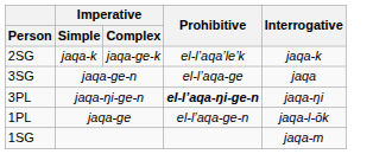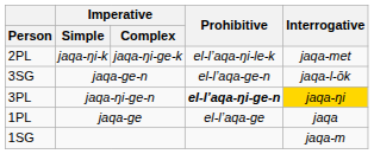 <table class="wikitable">
 <tr>
 <th></th>
 <th colspan="2" align="center">Imperative</th>
 <th rowspan="2" align="center">Prohibitive</th>
 <th rowspan="2" align="center">Interrogative</th>
 </tr>
 <tr>
 <th>Person</th>
 <th>Simple</th>
 <th>Complex</th>
 </tr>
 <tr>
-<td>2SG</td>
-<td align="center"><em>jaqa-k</em></td>
-<td align="center"><em>jaqa-ge-k</em></td>
-<td align="center"><em>el-l’aqa’le’k</em></td>
-<td align="center"><em>jaqa-k</em></td>
+<td>2PL</td>
+<td align="center"><em>jaqa-ŋi-k</em></td>
+<td align="center"><em>jaqa-ŋi-ge-k</em></td>
+<td align="center"><em>el-l’aqa-ŋi-le-k</em></td>
+<td align="center"><em>jaqa-met</em></td>
 </tr>
 <tr>
 <td>3SG</td>
 <td colspan="2" align="center"><em>jaqa-ge-n</em></td>
-<td align="center"><em>el-l’aqa-ge</em></td>
-<td align="center"><em>jaqa</em></td>
+<td align="center"><em>el-l’aqa-ge-n</em></td>
+<td align="center"><em>jaqa-l-ōk</em></td>
 </tr>
 <tr>
 <td>3PL</td>
 <td colspan="2" align="center"><em>jaqa-ŋi-ge-n</em></td>
 <td align="center"><strong><em>el-l’aqa-ŋi-ge-n</em></strong></td>
-<td align="center"><em>jaqa-ŋi</em></td>
+<td align="center" style="background: gold;"><em>jaqa-ŋi</em></td>
 </tr>
 <tr>
 <td>1PL</td>
 <td colspan="2" align="center"><em>jaqa-ge</em></td>
-<td align="center"><em>el-l’aqa-ge-n</em></td>
-<td align="center"><em>jaqa-l-ōk</em></td>
+<td align="center"><em>el-l’aqa-ge</em></td>
+<td align="center"><em>jaqa</em></td>
 </tr>
 <tr>
 <td>1SG</td>
 <td colspan="2" align="center"></td>
 <td align="center"></td>
 <td align="center"><em>jaqa-m</em></td>
 </tr>
 </table>
